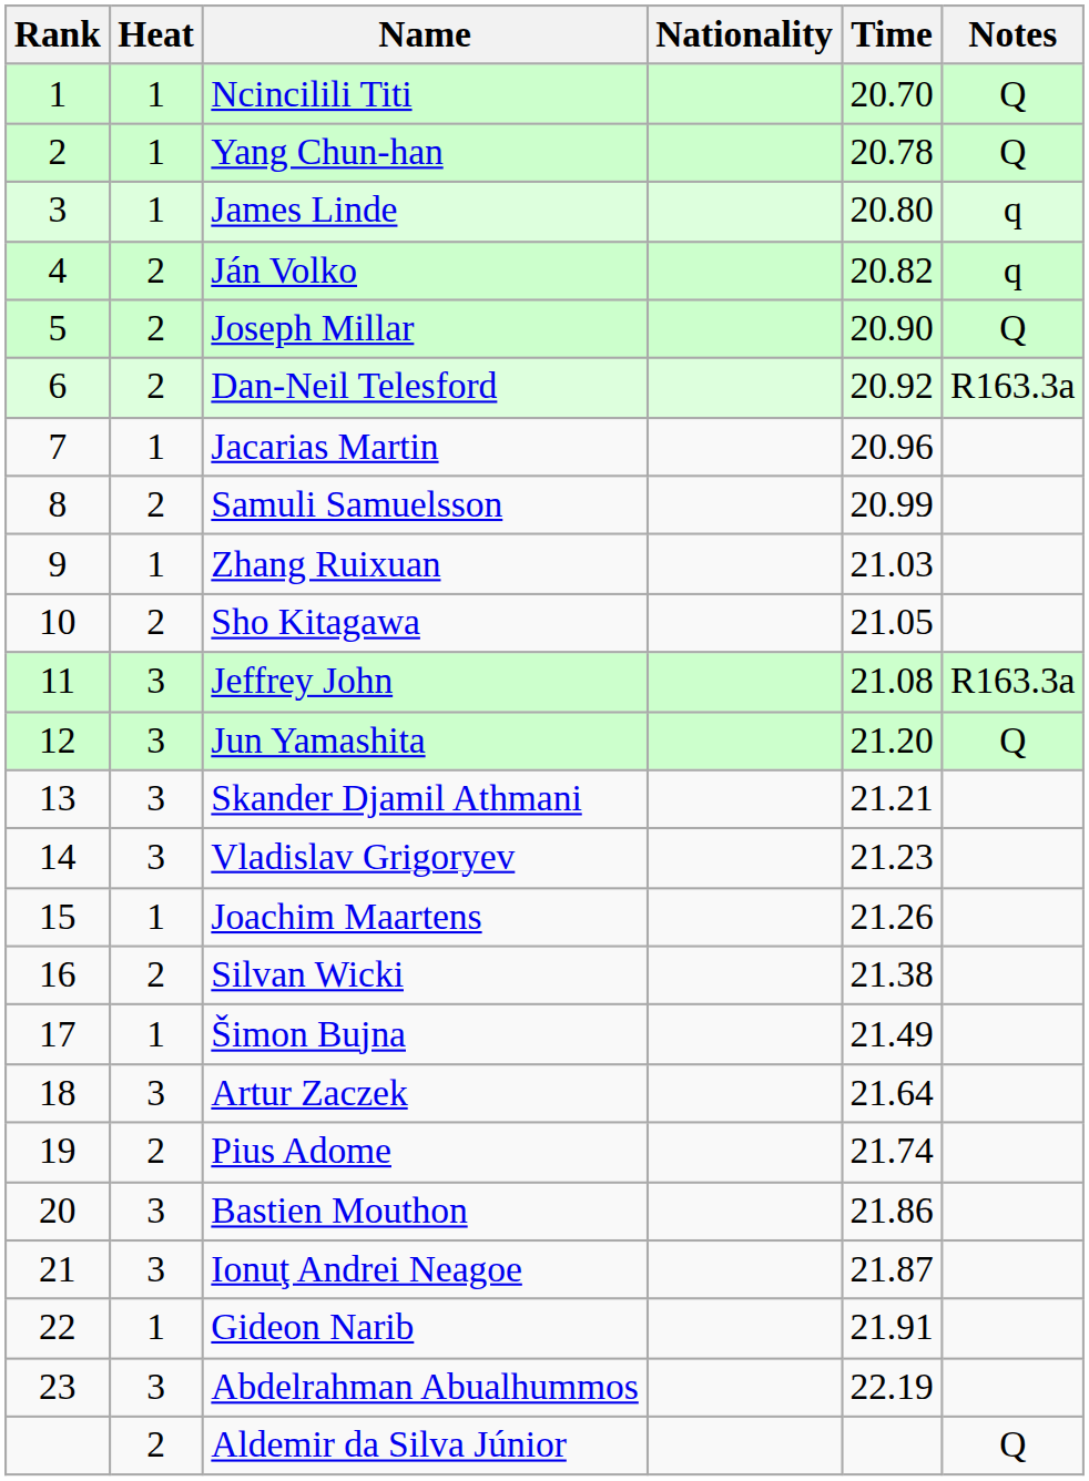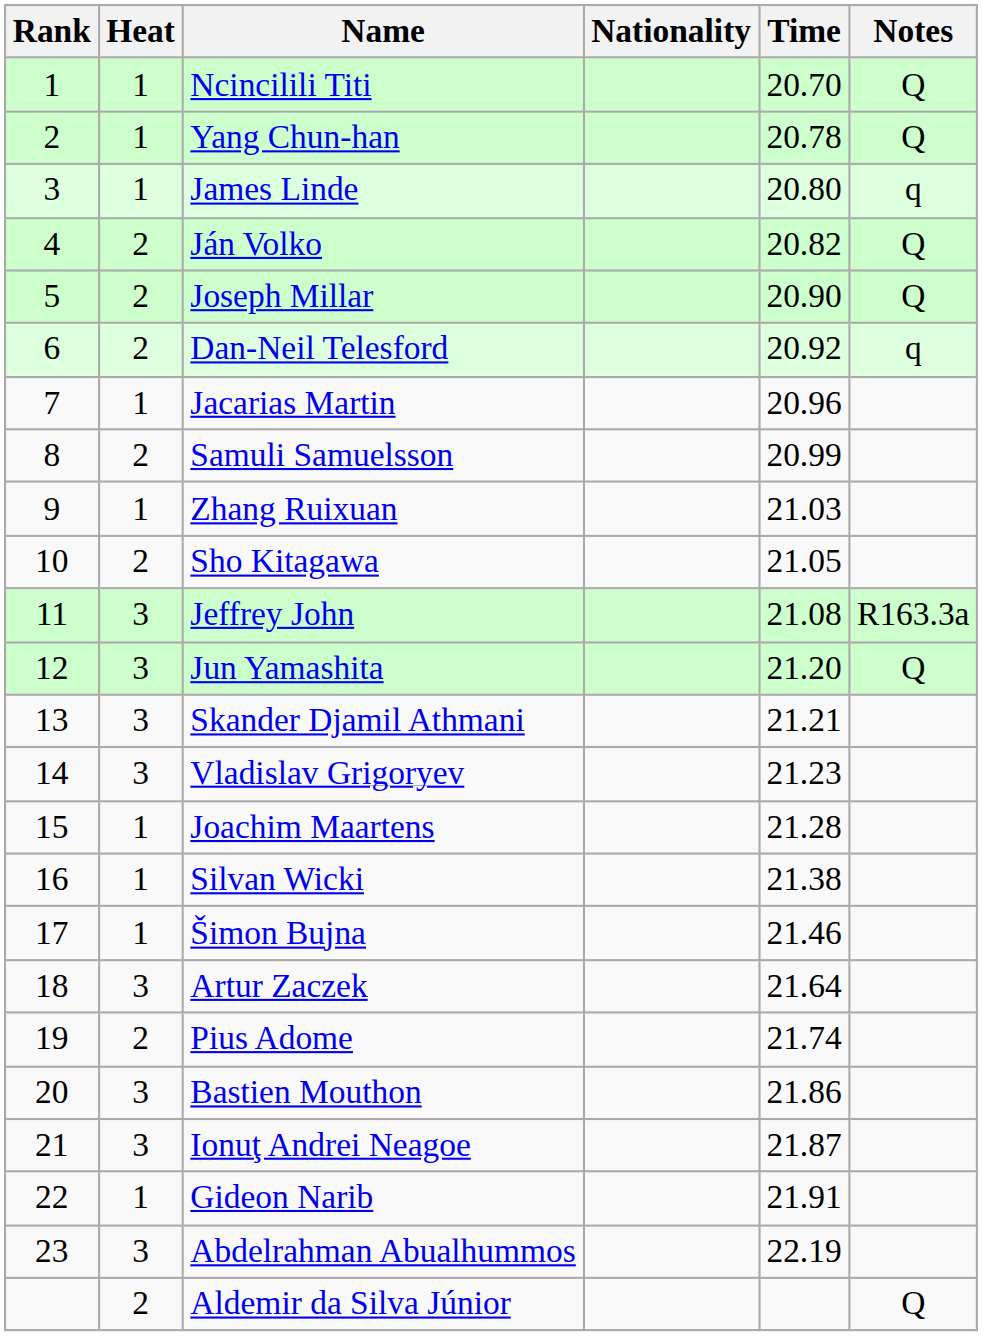 <table class="wikitable sortable" style="text-align:center">
 <tr>
 <th>Rank</th>
 <th>Heat</th>
 <th>Name</th>
 <th>Nationality</th>
 <th>Time</th>
 <th>Notes</th>
 </tr>
 <tr bgcolor=ccffcc>
 <td>1</td>
 <td>1</td>
 <td align=left><a href='#'>Ncincilili Titi</a></td>
 <td align=left></td>
 <td>20.70</td>
 <td>Q</td>
 </tr>
 <tr bgcolor=ccffcc>
 <td>2</td>
 <td>1</td>
 <td align=left><a href='#'>Yang Chun-han</a></td>
 <td align=left></td>
 <td>20.78</td>
 <td>Q</td>
 </tr>
 <tr bgcolor=ddffdd>
 <td>3</td>
 <td>1</td>
 <td align=left><a href='#'>James Linde</a></td>
 <td align=left></td>
 <td>20.80</td>
 <td>q</td>
 </tr>
 <tr bgcolor=ccffcc>
 <td>4</td>
 <td>2</td>
 <td align=left><a href='#'>Ján Volko</a></td>
 <td align=left></td>
 <td>20.82</td>
-<td>q</td>
+<td>Q</td>
 </tr>
 <tr bgcolor=ccffcc>
 <td>5</td>
 <td>2</td>
 <td align=left><a href='#'>Joseph Millar</a></td>
 <td align=left></td>
 <td>20.90</td>
 <td>Q</td>
 </tr>
 <tr bgcolor=ddffdd>
 <td>6</td>
 <td>2</td>
 <td align=left><a href='#'>Dan-Neil Telesford</a></td>
 <td align=left></td>
 <td>20.92</td>
-<td>R163.3a</td>
+<td>q</td>
 </tr>
 <tr>
 <td>7</td>
 <td>1</td>
 <td align=left><a href='#'>Jacarias Martin</a></td>
 <td align=left></td>
 <td>20.96</td>
 <td></td>
 </tr>
 <tr>
 <td>8</td>
 <td>2</td>
 <td align=left><a href='#'>Samuli Samuelsson</a></td>
 <td align=left></td>
 <td>20.99</td>
 <td></td>
 </tr>
 <tr>
 <td>9</td>
 <td>1</td>
 <td align=left><a href='#'>Zhang Ruixuan</a></td>
 <td align=left></td>
 <td>21.03</td>
 <td></td>
 </tr>
 <tr>
 <td>10</td>
 <td>2</td>
 <td align=left><a href='#'>Sho Kitagawa</a></td>
 <td align=left></td>
 <td>21.05</td>
 <td></td>
 </tr>
 <tr bgcolor=ccffcc>
 <td>11</td>
 <td>3</td>
 <td align=left><a href='#'>Jeffrey John</a></td>
 <td align=left></td>
 <td>21.08</td>
 <td>R163.3a</td>
 </tr>
 <tr bgcolor=ccffcc>
 <td>12</td>
 <td>3</td>
 <td align=left><a href='#'>Jun Yamashita</a></td>
 <td align=left></td>
 <td>21.20</td>
 <td>Q</td>
 </tr>
 <tr>
 <td>13</td>
 <td>3</td>
 <td align=left><a href='#'>Skander Djamil Athmani</a></td>
 <td align=left></td>
 <td>21.21</td>
 <td></td>
 </tr>
 <tr>
 <td>14</td>
 <td>3</td>
 <td align=left><a href='#'>Vladislav Grigoryev</a></td>
 <td align=left></td>
 <td>21.23</td>
 <td></td>
 </tr>
 <tr>
 <td>15</td>
 <td>1</td>
 <td align=left><a href='#'>Joachim Maartens</a></td>
 <td align=left></td>
-<td>21.26</td>
+<td>21.28</td>
 <td></td>
 </tr>
 <tr>
 <td>16</td>
-<td>2</td>
+<td>1</td>
 <td align=left><a href='#'>Silvan Wicki</a></td>
 <td align=left></td>
 <td>21.38</td>
 <td></td>
 </tr>
 <tr>
 <td>17</td>
 <td>1</td>
 <td align=left><a href='#'>Šimon Bujna</a></td>
 <td align=left></td>
-<td>21.49</td>
+<td>21.46</td>
 <td></td>
 </tr>
 <tr>
 <td>18</td>
 <td>3</td>
 <td align=left><a href='#'>Artur Zaczek</a></td>
 <td align=left></td>
 <td>21.64</td>
 <td></td>
 </tr>
 <tr>
 <td>19</td>
 <td>2</td>
 <td align=left><a href='#'>Pius Adome</a></td>
 <td align=left></td>
 <td>21.74</td>
 <td></td>
 </tr>
 <tr>
 <td>20</td>
 <td>3</td>
 <td align=left><a href='#'>Bastien Mouthon</a></td>
 <td align=left></td>
 <td>21.86</td>
 <td></td>
 </tr>
 <tr>
 <td>21</td>
 <td>3</td>
 <td align=left><a href='#'>Ionuţ Andrei Neagoe</a></td>
 <td align=left></td>
 <td>21.87</td>
 <td></td>
 </tr>
 <tr>
 <td>22</td>
 <td>1</td>
 <td align=left><a href='#'>Gideon Narib</a></td>
 <td align=left></td>
 <td>21.91</td>
 <td></td>
 </tr>
 <tr>
 <td>23</td>
 <td>3</td>
 <td align=left><a href='#'>Abdelrahman Abualhummos</a></td>
 <td align=left></td>
 <td>22.19</td>
 <td></td>
 </tr>
 <tr>
 <td></td>
 <td>2</td>
 <td align=left><a href='#'>Aldemir da Silva Júnior</a></td>
 <td align=left></td>
 <td></td>
 <td>Q</td>
 </tr>
 </table>
